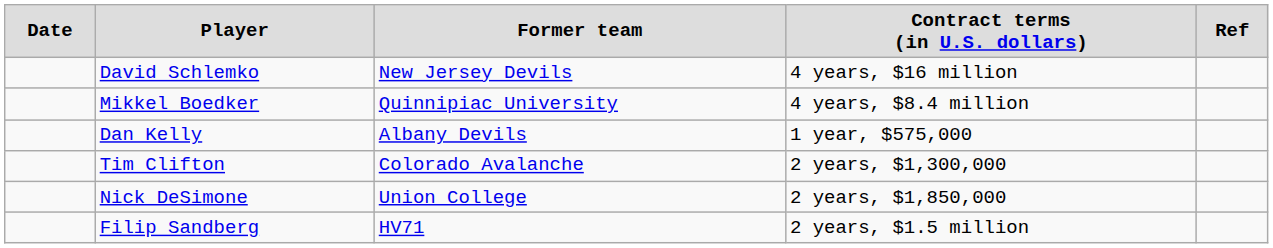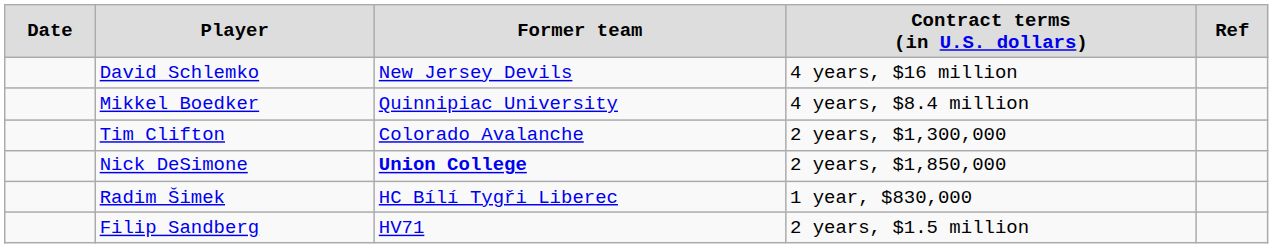 <table class="wikitable" width=98%>
 <tr align="center" bgcolor="#dddddd">
 <td><strong>Date</strong></td>
 <td><strong>Player</strong></td>
 <td><strong>Former team</strong></td>
 <td><strong>Contract terms</strong><br><strong>(in <a href='#'>U.S. dollars</a>)</strong></td>
 <td><strong>Ref</strong></td>
 </tr>
 <tr>
 <td></td>
 <td><a href='#'>David Schlemko</a></td>
 <td><a href='#'>New Jersey Devils</a></td>
 <td>4 years, $16 million</td>
 <td></td>
 </tr>
 <tr>
 <td></td>
 <td><a href='#'>Mikkel Boedker</a></td>
 <td><a href='#'>Quinnipiac University</a></td>
 <td>4 years, $8.4 million</td>
 <td></td>
 </tr>
 <tr>
 <td></td>
-<td><a href='#'>Dan Kelly</a></td>
-<td><a href='#'>Albany Devils</a></td>
-<td>1 year, $575,000</td>
-<td></td>
-</tr>
-<tr>
-<td></td>
 <td><a href='#'>Tim Clifton</a></td>
 <td><a href='#'>Colorado Avalanche</a></td>
 <td>2 years, $1,300,000</td>
 <td></td>
 </tr>
 <tr>
 <td></td>
 <td><a href='#'>Nick DeSimone</a></td>
-<td><a href='#'>Union College</a></td>
+<td><strong><a href='#'>Union College</a></strong></td>
 <td>2 years, $1,850,000</td>
+<td></td>
+</tr>
+<tr>
+<td></td>
+<td><a href='#'>Radim Šimek</a></td>
+<td><a href='#'>HC Bílí Tygři Liberec</a></td>
+<td>1 year, $830,000</td>
 <td></td>
 </tr>
 <tr>
 <td></td>
 <td><a href='#'>Filip Sandberg</a></td>
 <td><a href='#'>HV71</a></td>
 <td>2 years, $1.5 million</td>
 <td></td>
 </tr>
 </table>
